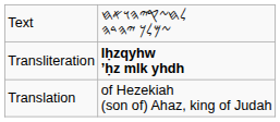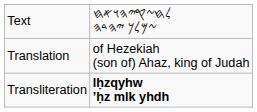 <table class="wikitable">
 <tr>
 <td>Text</td>
 <td>𐤋𐤇𐤆𐤒𐤉𐤄𐤅𐤀𐤇 <br> 𐤆𐤌𐤋𐤊 𐤉𐤄𐤃𐤄</td>
 </tr>
 <tr>
+<td>Translation</td>
+<td>of Hezekiah<br>(son of) Ahaz, king of Judah</td>
+</tr>
+<tr>
 <td>Transliteration</td>
 <td><strong>lḥzqyhw<br>’ḥz mlk yhdh</strong></td>
 </tr>
-<tr>
-<td>Translation</td>
-<td>of Hezekiah<br>(son of) Ahaz, king of Judah</td>
-</tr>
 </table>
